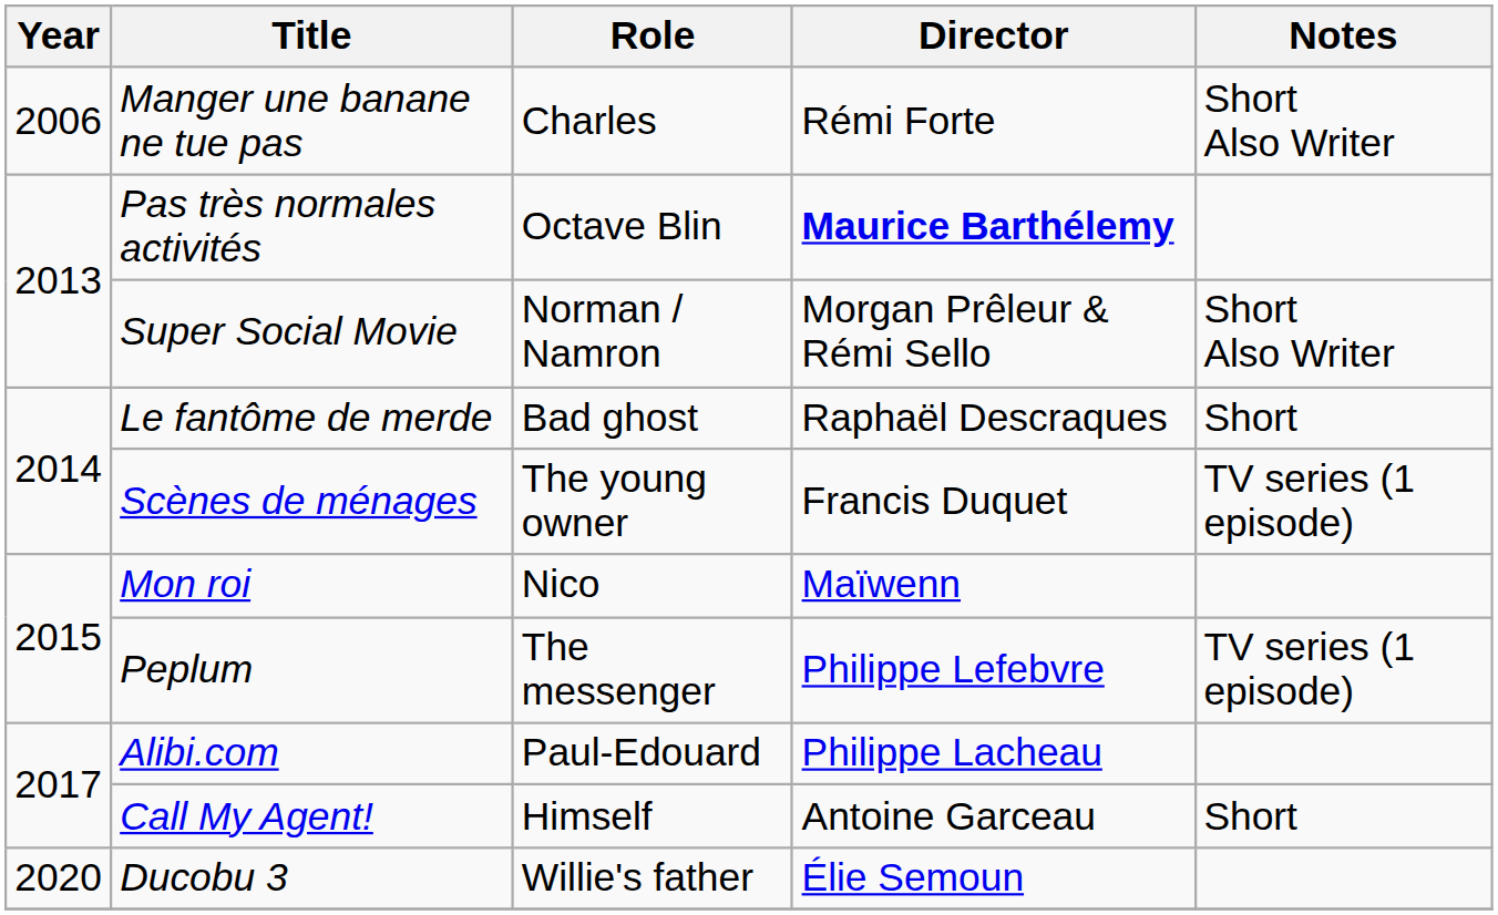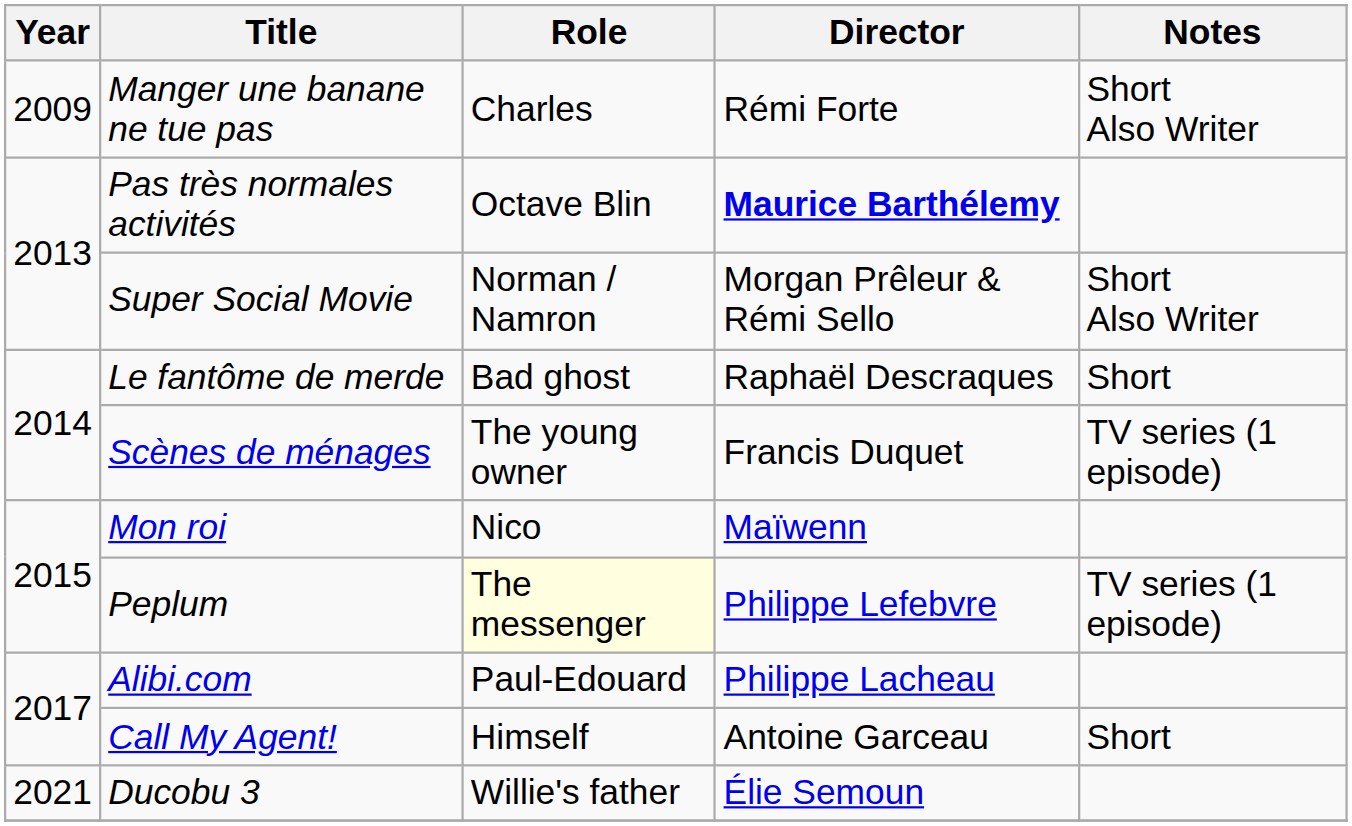 <table class="wikitable sortable">
 <tr>
 <th>Year</th>
 <th>Title</th>
 <th>Role</th>
 <th>Director</th>
 <th class="unsortable">Notes</th>
 </tr>
 <tr>
-<td rowspan=1>2006</td>
+<td rowspan=1>2009</td>
 <td><em>Manger une banane ne tue pas</em></td>
 <td>Charles</td>
 <td>Rémi Forte</td>
 <td>Short<br>Also Writer</td>
 </tr>
 <tr>
 <td rowspan=2>2013</td>
 <td><em>Pas très normales activités</em></td>
 <td>Octave Blin</td>
 <td><strong><a href='#'>Maurice Barthélemy</a></strong></td>
 <td></td>
 </tr>
 <tr>
 <td><em>Super Social Movie</em></td>
 <td>Norman / Namron</td>
 <td>Morgan Prêleur & Rémi Sello</td>
 <td>Short<br>Also Writer</td>
 </tr>
 <tr>
 <td rowspan=2>2014</td>
 <td><em>Le fantôme de merde</em></td>
 <td>Bad ghost</td>
 <td>Raphaël Descraques</td>
 <td>Short</td>
 </tr>
 <tr>
 <td><em><a href='#'>Scènes de ménages</a></em></td>
 <td>The young owner</td>
 <td>Francis Duquet</td>
 <td>TV series (1 episode)</td>
 </tr>
 <tr>
 <td rowspan=2>2015</td>
 <td><em><a href='#'>Mon roi</a></em></td>
 <td>Nico</td>
 <td><a href='#'>Maïwenn</a></td>
 <td></td>
 </tr>
 <tr>
 <td><em>Peplum</em></td>
-<td>The messenger</td>
+<td style="background: lightyellow;">The messenger</td>
 <td><a href='#'>Philippe Lefebvre</a></td>
 <td>TV series (1 episode)</td>
 </tr>
 <tr>
 <td rowspan=2>2017</td>
 <td><em><a href='#'>Alibi.com</a></em></td>
 <td>Paul-Edouard</td>
 <td><a href='#'>Philippe Lacheau</a></td>
 <td></td>
 </tr>
 <tr>
 <td><em><a href='#'>Call My Agent!</a></em></td>
 <td>Himself</td>
 <td>Antoine Garceau</td>
 <td>Short</td>
 </tr>
 <tr>
-<td>2020</td>
+<td>2021</td>
 <td><em>Ducobu 3</em></td>
 <td>Willie's father</td>
 <td><a href='#'>Élie Semoun</a></td>
 <td></td>
 </tr>
 <tr>
 </tr>
 </table>
